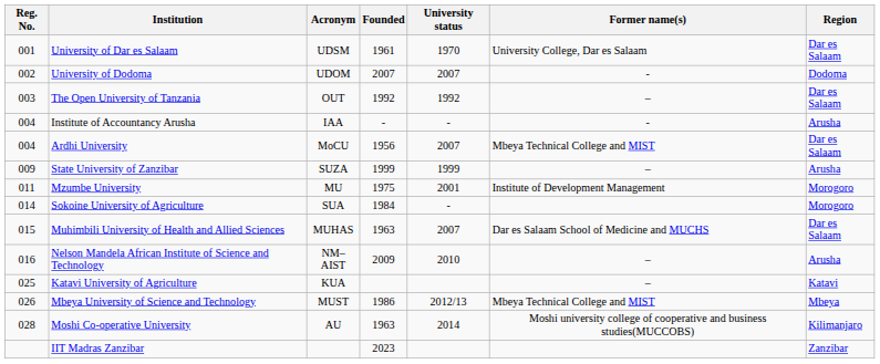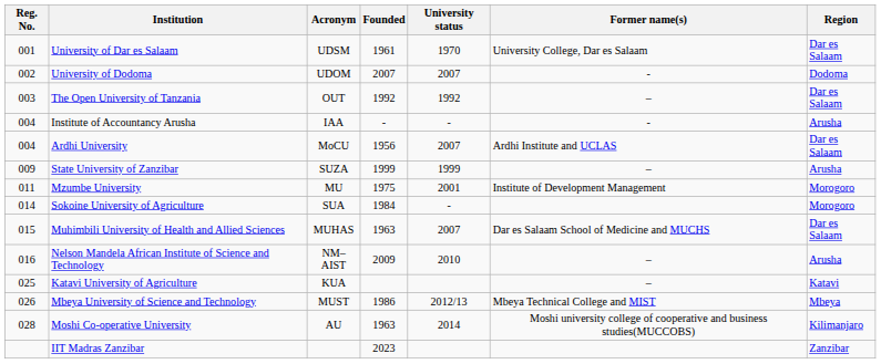 <table class="wikitable sortable" border="1">
 <tr>
 <th>Reg. No.</th>
 <th>Institution</th>
 <th>Acronym</th>
 <th>Founded</th>
 <th>University status</th>
 <th>Former name(s)</th>
 <th>Region</th>
 </tr>
 <tr>
 <td align=center>001</td>
 <td><a href='#'>University of Dar es Salaam</a></td>
 <td align=center>UDSM</td>
 <td align=center>1961</td>
 <td align=center>1970</td>
 <td>University College, Dar es Salaam</td>
 <td><a href='#'>Dar es Salaam</a></td>
 </tr>
 <tr>
 <td align=center>002</td>
 <td><a href='#'>University of Dodoma</a></td>
 <td align=center>UDOM</td>
 <td align=center>2007</td>
 <td align=center>2007</td>
 <td align=center>-</td>
 <td><a href='#'>Dodoma</a></td>
 </tr>
 <tr>
 <td align=center>003</td>
 <td><a href='#'>The Open University of Tanzania</a></td>
 <td align=center>OUT</td>
 <td align=center>1992</td>
 <td align=center>1992</td>
 <td align=center>–</td>
 <td><a href='#'>Dar es Salaam</a></td>
 </tr>
 <tr>
 <td align=center>004</td>
 <td>Institute of Accountancy Arusha</td>
 <td align=center>IAA</td>
 <td align=center>-</td>
 <td align=center>-</td>
 <td align=center>-</td>
 <td><a href='#'>Arusha</a></td>
 </tr>
 <tr>
 <td align=center>004</td>
 <td><a href='#'>Ardhi University</a></td>
 <td align=center>MoCU</td>
 <td align=center>1956</td>
 <td align=center>2007</td>
-<td>Mbeya Technical College and <a href='#'>MIST</a></td>
+<td>Ardhi Institute and <a href='#'>UCLAS</a></td>
 <td><a href='#'>Dar es Salaam</a></td>
 </tr>
 <tr>
 <td align=center>009</td>
 <td><a href='#'>State University of Zanzibar</a></td>
 <td align=center>SUZA</td>
 <td align=center>1999</td>
 <td align=center>1999</td>
 <td align=center>–</td>
 <td><a href='#'>Arusha</a></td>
 </tr>
 <tr>
 <td align=center>011</td>
 <td><a href='#'>Mzumbe University</a></td>
 <td align=center>MU</td>
 <td align=center>1975</td>
 <td align=center>2001</td>
 <td>Institute of Development Management</td>
 <td><a href='#'>Morogoro</a></td>
 </tr>
 <tr>
 <td align=center>014</td>
 <td><a href='#'>Sokoine University of Agriculture</a></td>
 <td align=center>SUA</td>
 <td align=center>1984</td>
 <td align=center>-</td>
 <td></td>
 <td><a href='#'>Morogoro</a></td>
 </tr>
 <tr>
 <td align=center>015</td>
 <td><a href='#'>Muhimbili University of Health and Allied Sciences</a></td>
 <td align=center>MUHAS</td>
 <td align=center>1963</td>
 <td align=center>2007</td>
 <td>Dar es Salaam School of Medicine and <a href='#'>MUCHS</a></td>
 <td><a href='#'>Dar es Salaam</a></td>
 </tr>
 <tr>
 <td align=center>016</td>
 <td><a href='#'>Nelson Mandela African Institute of Science and Technology</a></td>
 <td align=center>NM–AIST</td>
 <td align=center>2009</td>
 <td align=center>2010</td>
 <td align=center>–</td>
 <td><a href='#'>Arusha</a></td>
 </tr>
 <tr>
 <td align=center>025</td>
 <td><a href='#'>Katavi University of Agriculture</a></td>
 <td align=center>KUA</td>
 <td align=center></td>
 <td align=center></td>
 <td align=center>–</td>
 <td><a href='#'>Katavi</a></td>
 </tr>
 <tr>
 <td align=center>026</td>
 <td><a href='#'>Mbeya University of Science and Technology</a></td>
 <td align=center>MUST</td>
 <td align=center>1986</td>
 <td align=center>2012/13</td>
 <td>Mbeya Technical College and <a href='#'>MIST</a></td>
 <td><a href='#'>Mbeya</a></td>
 </tr>
 <tr>
 <td align=center>028</td>
 <td><a href='#'>Moshi Co-operative University</a></td>
 <td align=center>AU</td>
 <td align=center>1963</td>
 <td align=center>2014</td>
 <td align=center>Moshi university college of cooperative and business studies(MUCCOBS)</td>
 <td><a href='#'>Kilimanjaro</a></td>
 </tr>
 <tr>
 <td align=center></td>
 <td><a href='#'>IIT Madras Zanzibar</a></td>
 <td align=center></td>
 <td align=center>2023</td>
 <td align=center></td>
 <td align=center></td>
 <td><a href='#'>Zanzibar</a></td>
 </tr>
 </table>
